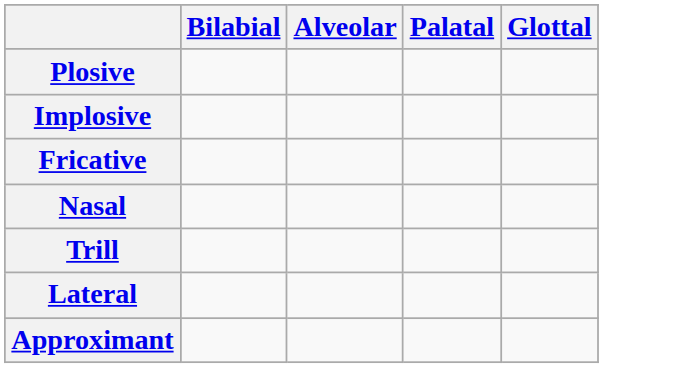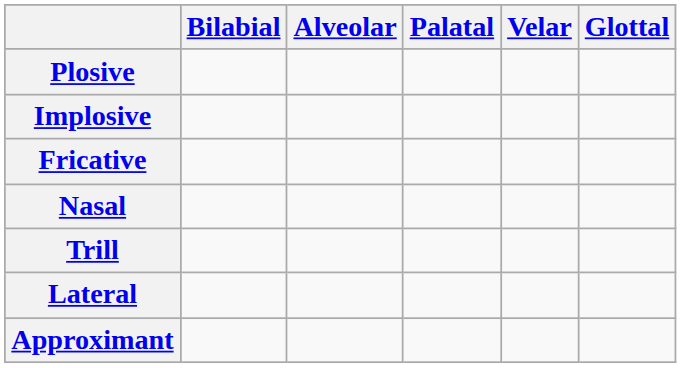 <table class="wikitable" style="text-align:center;">
 <tr>
 <th></th>
 <th><a href='#'>Bilabial</a></th>
 <th><a href='#'>Alveolar</a></th>
 <th><a href='#'>Palatal</a></th>
+<th><a href='#'>Velar</a></th>
 <th><a href='#'>Glottal</a></th>
 </tr>
 <tr>
 <th><a href='#'>Plosive</a></th>
 <td>   </td>
 <td>   </td>
 <td></td>
+<td>   </td>
 <td></td>
 </tr>
 <tr>
 <th><a href='#'>Implosive</a></th>
+<td></td>
 <td></td>
 <td></td>
 <td></td>
 <td></td>
 </tr>
 <tr>
 <th><a href='#'>Fricative</a></th>
 <td></td>
 <td>   </td>
 <td></td>
 <td></td>
+<td></td>
 </tr>
 <tr>
 <th><a href='#'>Nasal</a></th>
+<td></td>
 <td></td>
 <td></td>
 <td></td>
 <td></td>
 </tr>
 <tr>
 <th><a href='#'>Trill</a></th>
 <td></td>
 <td></td>
 <td></td>
 <td></td>
+<td></td>
 </tr>
 <tr>
 <th><a href='#'>Lateral</a></th>
+<td></td>
 <td></td>
 <td></td>
 <td></td>
 <td></td>
 </tr>
 <tr>
 <th><a href='#'>Approximant</a></th>
 <td></td>
 <td></td>
 <td></td>
 <td></td>
+<td></td>
 </tr>
 </table>
